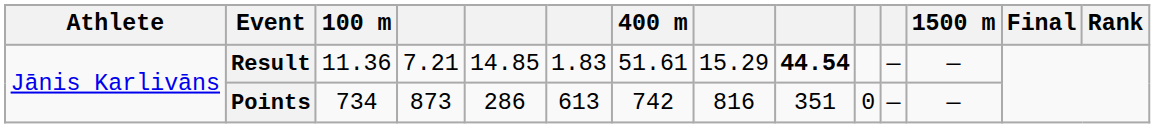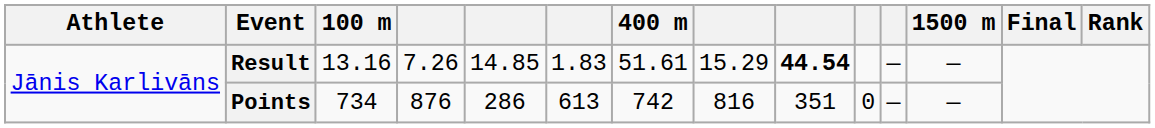 <table class="wikitable" style="font-size:90%">
 <tr>
 <th>Athlete</th>
 <th>Event</th>
 <th>100 m</th>
 <th></th>
 <th></th>
 <th></th>
 <th>400 m</th>
 <th></th>
 <th></th>
 <th></th>
 <th></th>
 <th>1500 m</th>
 <th>Final</th>
 <th>Rank</th>
 </tr>
 <tr align=center>
 <td rowspan=2 align=left><a href='#'>Jānis Karlivāns</a></td>
 <th style="font-size:95%">Result</th>
-<td>11.36</td>
-<td>7.21</td>
+<td>13.16</td>
+<td>7.26</td>
 <td>14.85</td>
 <td>1.83</td>
 <td>51.61</td>
 <td>15.29</td>
 <td><strong>44.54</strong></td>
 <td></td>
 <td>—</td>
 <td>—</td>
 <td rowspan=2 colspan=2></td>
 </tr>
 <tr align=center>
 <th style="font-size:95%">Points</th>
 <td>734</td>
-<td>873</td>
+<td>876</td>
 <td>286</td>
 <td>613</td>
 <td>742</td>
 <td>816</td>
 <td>351</td>
 <td>0</td>
 <td>—</td>
 <td>—</td>
 </tr>
 </table>
